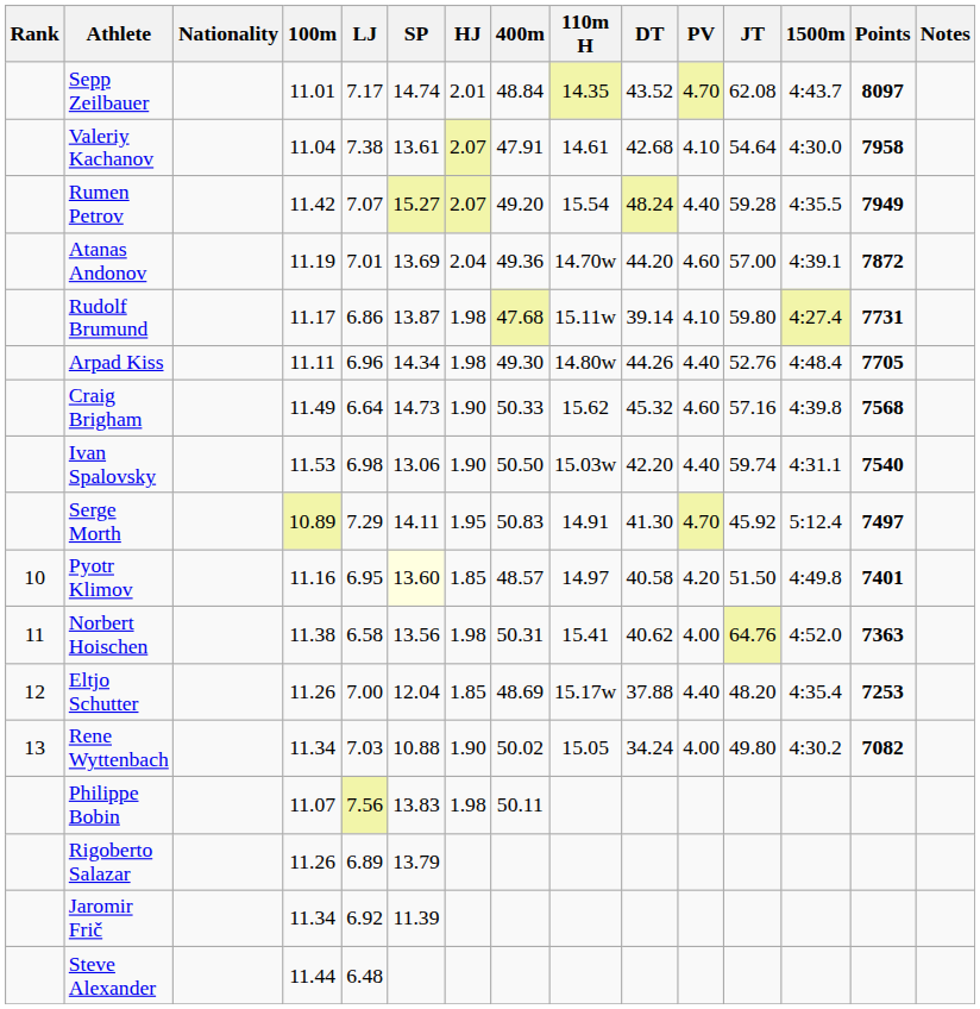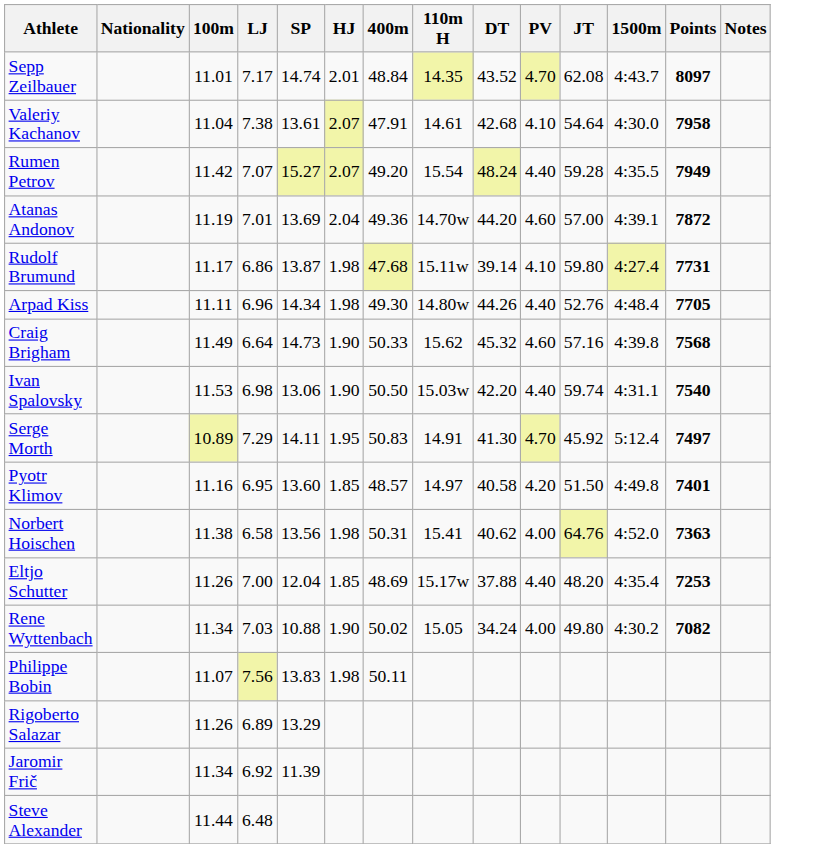 <table class="wikitable sortable" style="text-align:center">
 <tr>
-<th>Rank</th>
 <th>Athlete</th>
 <th>Nationality</th>
 <th>100m</th>
 <th>LJ</th>
 <th>SP</th>
 <th>HJ</th>
 <th>400m</th>
 <th>110m H</th>
 <th>DT</th>
 <th>PV</th>
 <th>JT</th>
 <th>1500m</th>
 <th>Points</th>
 <th>Notes</th>
 </tr>
 <tr>
-<td></td>
 <td align=left><a href='#'>Sepp Zeilbauer</a></td>
 <td align=left></td>
 <td>11.01</td>
 <td>7.17</td>
 <td>14.74</td>
 <td>2.01</td>
 <td>48.84</td>
 <td bgcolor=#F2F5A9>14.35</td>
 <td>43.52</td>
 <td bgcolor=#F2F5A9>4.70</td>
 <td>62.08</td>
 <td>4:43.7</td>
 <td><strong>8097</strong></td>
 <td></td>
 </tr>
 <tr>
-<td></td>
 <td align=left><a href='#'>Valeriy Kachanov</a></td>
 <td align=left></td>
 <td>11.04</td>
 <td>7.38</td>
 <td>13.61</td>
 <td bgcolor=#F2F5A9>2.07</td>
 <td>47.91</td>
 <td>14.61</td>
 <td>42.68</td>
 <td>4.10</td>
 <td>54.64</td>
 <td>4:30.0</td>
 <td><strong>7958</strong></td>
 <td></td>
 </tr>
 <tr>
-<td></td>
 <td align=left><a href='#'>Rumen Petrov</a></td>
 <td align=left></td>
 <td>11.42</td>
 <td>7.07</td>
 <td bgcolor=#F2F5A9>15.27</td>
 <td bgcolor=#F2F5A9>2.07</td>
 <td>49.20</td>
 <td>15.54</td>
 <td bgcolor=#F2F5A9>48.24</td>
 <td>4.40</td>
 <td>59.28</td>
 <td>4:35.5</td>
 <td><strong>7949</strong></td>
 <td></td>
 </tr>
 <tr>
-<td></td>
 <td align=left><a href='#'>Atanas Andonov</a></td>
 <td align=left></td>
 <td>11.19</td>
 <td>7.01</td>
 <td>13.69</td>
 <td>2.04</td>
 <td>49.36</td>
 <td>14.70w</td>
 <td>44.20</td>
 <td>4.60</td>
 <td>57.00</td>
 <td>4:39.1</td>
 <td><strong>7872</strong></td>
 <td></td>
 </tr>
 <tr>
-<td></td>
 <td align=left><a href='#'>Rudolf Brumund</a></td>
 <td align=left></td>
 <td>11.17</td>
 <td>6.86</td>
 <td>13.87</td>
 <td>1.98</td>
 <td bgcolor=#F2F5A9>47.68</td>
 <td>15.11w</td>
 <td>39.14</td>
 <td>4.10</td>
 <td>59.80</td>
 <td bgcolor=#F2F5A9>4:27.4</td>
 <td><strong>7731</strong></td>
 <td></td>
 </tr>
 <tr>
-<td></td>
 <td align=left><a href='#'>Arpad Kiss</a></td>
 <td align=left></td>
 <td>11.11</td>
 <td>6.96</td>
 <td>14.34</td>
 <td>1.98</td>
 <td>49.30</td>
 <td>14.80w</td>
 <td>44.26</td>
 <td>4.40</td>
 <td>52.76</td>
 <td>4:48.4</td>
 <td><strong>7705</strong></td>
 <td></td>
 </tr>
 <tr>
-<td></td>
 <td align=left><a href='#'>Craig Brigham</a></td>
 <td align=left></td>
 <td>11.49</td>
 <td>6.64</td>
 <td>14.73</td>
 <td>1.90</td>
 <td>50.33</td>
 <td>15.62</td>
 <td>45.32</td>
 <td>4.60</td>
 <td>57.16</td>
 <td>4:39.8</td>
 <td><strong>7568</strong></td>
 <td></td>
 </tr>
 <tr>
-<td></td>
 <td align=left><a href='#'>Ivan Spalovsky</a></td>
 <td align=left></td>
 <td>11.53</td>
 <td>6.98</td>
 <td>13.06</td>
 <td>1.90</td>
 <td>50.50</td>
 <td>15.03w</td>
 <td>42.20</td>
 <td>4.40</td>
 <td>59.74</td>
 <td>4:31.1</td>
 <td><strong>7540</strong></td>
 <td></td>
 </tr>
 <tr>
-<td></td>
 <td align=left><a href='#'>Serge Morth</a></td>
 <td align=left></td>
 <td bgcolor=#F2F5A9>10.89</td>
 <td>7.29</td>
 <td>14.11</td>
 <td>1.95</td>
 <td>50.83</td>
 <td>14.91</td>
 <td>41.30</td>
 <td bgcolor=#F2F5A9>4.70</td>
 <td>45.92</td>
 <td>5:12.4</td>
 <td><strong>7497</strong></td>
 <td></td>
 </tr>
 <tr>
-<td>10</td>
 <td align=left><a href='#'>Pyotr Klimov</a></td>
 <td align=left></td>
 <td>11.16</td>
 <td>6.95</td>
-<td style="background: lightyellow;">13.60</td>
+<td>13.60</td>
 <td>1.85</td>
 <td>48.57</td>
 <td>14.97</td>
 <td>40.58</td>
 <td>4.20</td>
 <td>51.50</td>
 <td>4:49.8</td>
 <td><strong>7401</strong></td>
 <td></td>
 </tr>
 <tr>
-<td>11</td>
 <td align=left><a href='#'>Norbert Hoischen</a></td>
 <td align=left></td>
 <td>11.38</td>
 <td>6.58</td>
 <td>13.56</td>
 <td>1.98</td>
 <td>50.31</td>
 <td>15.41</td>
 <td>40.62</td>
 <td>4.00</td>
 <td bgcolor=#F2F5A9>64.76</td>
 <td>4:52.0</td>
 <td><strong>7363</strong></td>
 <td></td>
 </tr>
 <tr>
-<td>12</td>
 <td align=left><a href='#'>Eltjo Schutter</a></td>
 <td align=left></td>
 <td>11.26</td>
 <td>7.00</td>
 <td>12.04</td>
 <td>1.85</td>
 <td>48.69</td>
 <td>15.17w</td>
 <td>37.88</td>
 <td>4.40</td>
 <td>48.20</td>
 <td>4:35.4</td>
 <td><strong>7253</strong></td>
 <td></td>
 </tr>
 <tr>
-<td>13</td>
 <td align=left><a href='#'>Rene Wyttenbach</a></td>
 <td align=left></td>
 <td>11.34</td>
 <td>7.03</td>
 <td>10.88</td>
 <td>1.90</td>
 <td>50.02</td>
 <td>15.05</td>
 <td>34.24</td>
 <td>4.00</td>
 <td>49.80</td>
 <td>4:30.2</td>
 <td><strong>7082</strong></td>
 <td></td>
 </tr>
 <tr>
-<td></td>
 <td align=left><a href='#'>Philippe Bobin</a></td>
 <td align=left></td>
 <td>11.07</td>
 <td bgcolor=#F2F5A9>7.56</td>
 <td>13.83</td>
 <td>1.98</td>
 <td>50.11</td>
 <td></td>
 <td></td>
 <td></td>
 <td></td>
 <td></td>
 <td><strong></strong></td>
 <td></td>
 </tr>
 <tr>
-<td></td>
 <td align=left><a href='#'>Rigoberto Salazar</a></td>
 <td align=left></td>
 <td>11.26</td>
 <td>6.89</td>
-<td>13.79</td>
+<td>13.29</td>
 <td></td>
 <td></td>
 <td></td>
 <td></td>
 <td></td>
 <td></td>
 <td></td>
 <td><strong></strong></td>
 <td></td>
 </tr>
 <tr>
-<td></td>
 <td align=left><a href='#'>Jaromir Frič</a></td>
 <td align=left></td>
 <td>11.34</td>
 <td>6.92</td>
 <td>11.39</td>
 <td></td>
 <td></td>
 <td></td>
 <td></td>
 <td></td>
 <td></td>
 <td></td>
 <td><strong></strong></td>
 <td></td>
 </tr>
 <tr>
-<td></td>
 <td align=left><a href='#'>Steve Alexander</a></td>
 <td align=left></td>
 <td>11.44</td>
 <td>6.48</td>
 <td></td>
 <td></td>
 <td></td>
 <td></td>
 <td></td>
 <td></td>
 <td></td>
 <td></td>
 <td><strong></strong></td>
 <td></td>
 </tr>
 </table>
